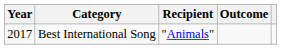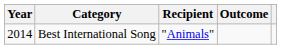 <table class="wikitable plainrowheaders sortable">
 <tr>
 <th scope="col">Year</th>
 <th scope="col">Category</th>
 <th scope="col">Recipient</th>
 <th scope="col">Outcome</th>
 <th scope="col" class="unsortable"></th>
 </tr>
 <tr>
-<td>2017</td>
+<td>2014</td>
 <td>Best International Song</td>
 <td rowspan="4">"<a href='#'>Animals</a>"</td>
 <td></td>
 <td></td>
 </tr>
 </table>
